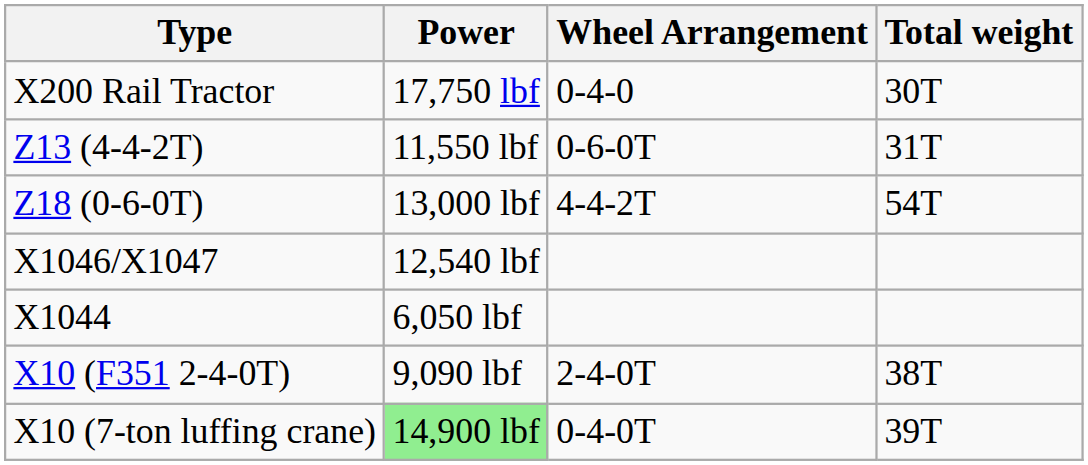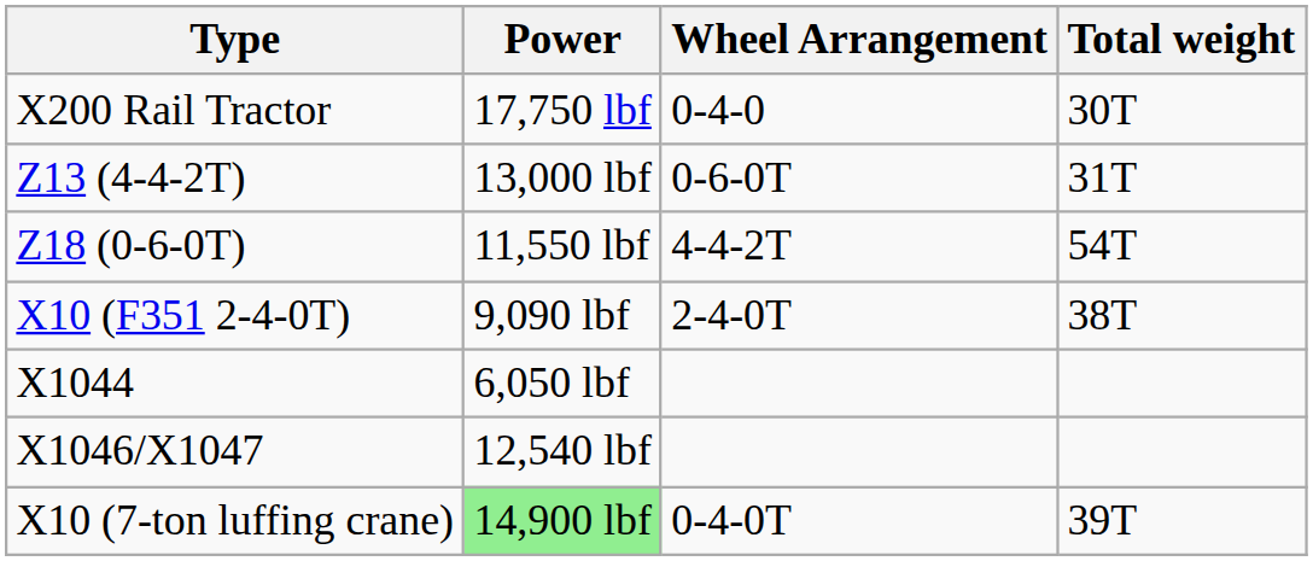 <table class="wikitable">
 <tr>
 <th>Type</th>
 <th>Power </th>
 <th>Wheel Arrangement</th>
 <th>Total weight</th>
 </tr>
 <tr>
 <td>X200 Rail Tractor</td>
 <td>17,750 <a href='#'>lbf</a></td>
 <td>0-4-0</td>
 <td>30T</td>
 </tr>
 <tr>
 <td><a href='#'>Z13</a> (4-4-2T)</td>
-<td>11,550 lbf</td>
+<td>13,000 lbf</td>
 <td>0-6-0T</td>
 <td>31T</td>
 </tr>
 <tr>
 <td><a href='#'>Z18</a> (0-6-0T)</td>
-<td>13,000 lbf</td>
+<td>11,550 lbf</td>
 <td>4-4-2T</td>
 <td>54T</td>
+</tr>
+<tr>
+<td><a href='#'>X10</a> (<a href='#'>F351</a> 2-4-0T)</td>
+<td>9,090 lbf</td>
+<td>2-4-0T</td>
+<td>38T</td>
+</tr>
+<tr>
+<td>X1044</td>
+<td>6,050 lbf</td>
+<td></td>
+<td></td>
 </tr>
 <tr>
 <td>X1046/X1047</td>
 <td>12,540 lbf</td>
 <td></td>
 <td></td>
 </tr>
 <tr>
-<td>X1044</td>
-<td>6,050 lbf</td>
-<td></td>
-<td></td>
-</tr>
-<tr>
-<td><a href='#'>X10</a> (<a href='#'>F351</a> 2-4-0T)</td>
-<td>9,090 lbf</td>
-<td>2-4-0T</td>
-<td>38T</td>
-</tr>
-<tr>
 <td>X10 (7-ton luffing crane)</td>
 <td style="background: lightgreen;">14,900 lbf</td>
 <td>0-4-0T</td>
 <td>39T</td>
 </tr>
 </table>
